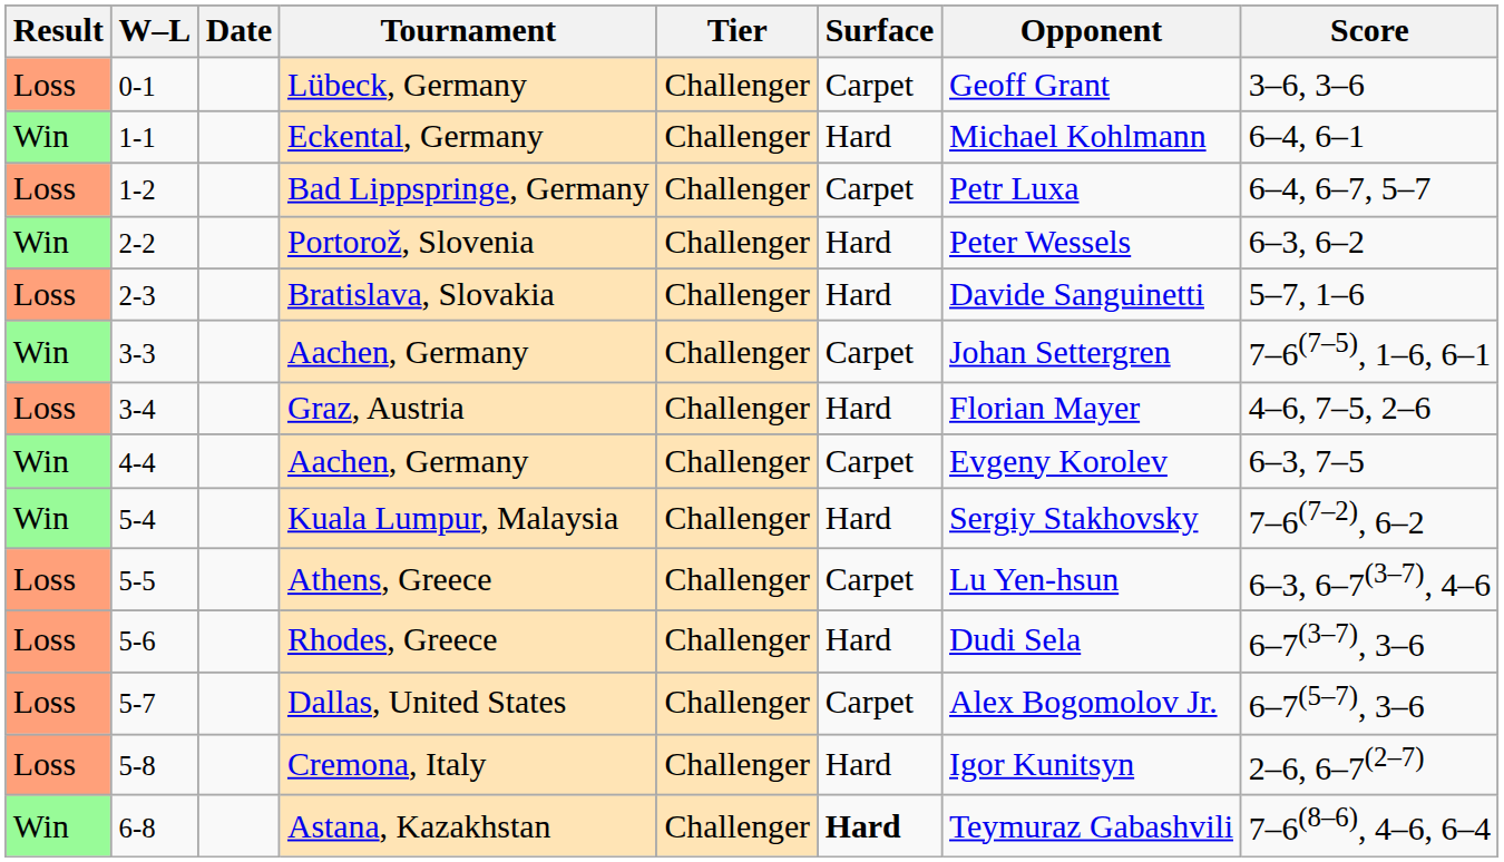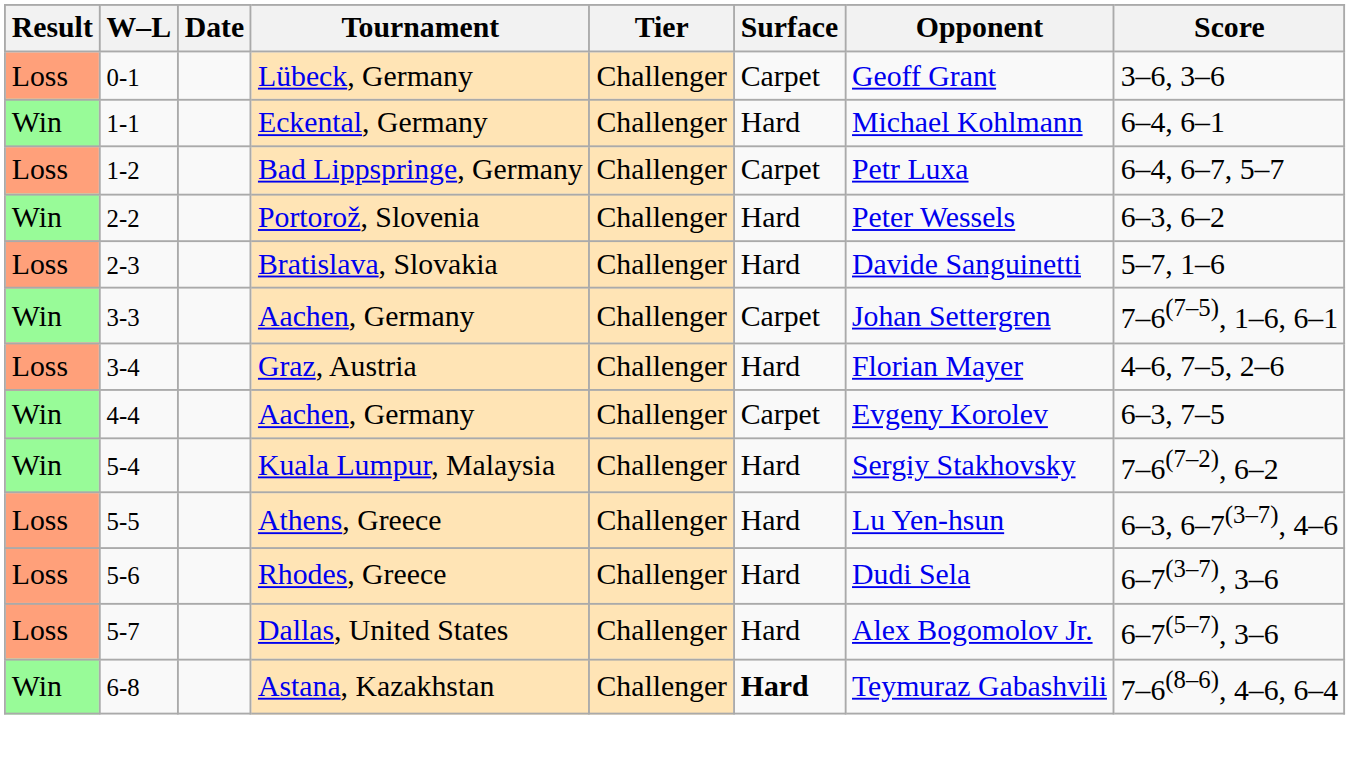 <table class="sortable wikitable">
 <tr>
 <th>Result</th>
 <th class="unsortable">W–L</th>
 <th>Date</th>
 <th>Tournament</th>
 <th>Tier</th>
 <th>Surface</th>
 <th>Opponent</th>
 <th class="unsortable">Score</th>
 </tr>
 <tr>
 <td style="background:#ffa07a;">Loss</td>
 <td><small>0-1</small></td>
 <td></td>
 <td style="background:moccasin;"><a href='#'>Lübeck</a>, Germany</td>
 <td style="background:moccasin;">Challenger</td>
 <td>Carpet</td>
 <td> <a href='#'>Geoff Grant</a></td>
 <td>3–6, 3–6</td>
 </tr>
 <tr>
 <td style="background:#98fb98;">Win</td>
 <td><small>1-1</small></td>
 <td></td>
 <td style="background:moccasin;"><a href='#'>Eckental</a>, Germany</td>
 <td style="background:moccasin;">Challenger</td>
 <td>Hard</td>
 <td> <a href='#'>Michael Kohlmann</a></td>
 <td>6–4, 6–1</td>
 </tr>
 <tr>
 <td style="background:#ffa07a;">Loss</td>
 <td><small>1-2</small></td>
 <td></td>
 <td style="background:moccasin;"><a href='#'>Bad Lippspringe</a>, Germany</td>
 <td style="background:moccasin;">Challenger</td>
 <td>Carpet</td>
 <td> <a href='#'>Petr Luxa</a></td>
 <td>6–4, 6–7, 5–7</td>
 </tr>
 <tr>
 <td style="background:#98fb98;">Win</td>
 <td><small>2-2</small></td>
 <td></td>
 <td style="background:moccasin;"><a href='#'>Portorož</a>, Slovenia</td>
 <td style="background:moccasin;">Challenger</td>
 <td>Hard</td>
 <td> <a href='#'>Peter Wessels</a></td>
 <td>6–3, 6–2</td>
 </tr>
 <tr>
 <td style="background:#ffa07a;">Loss</td>
 <td><small>2-3</small></td>
 <td></td>
 <td style="background:moccasin;"><a href='#'>Bratislava</a>, Slovakia</td>
 <td style="background:moccasin;">Challenger</td>
 <td>Hard</td>
 <td> <a href='#'>Davide Sanguinetti</a></td>
 <td>5–7, 1–6</td>
 </tr>
 <tr>
 <td style="background:#98fb98;">Win</td>
 <td><small>3-3</small></td>
 <td></td>
 <td style="background:moccasin;"><a href='#'>Aachen</a>, Germany</td>
 <td style="background:moccasin;">Challenger</td>
 <td>Carpet</td>
 <td> <a href='#'>Johan Settergren</a></td>
 <td>7–6<sup>(7–5)</sup>, 1–6, 6–1</td>
 </tr>
 <tr>
 <td style="background:#ffa07a;">Loss</td>
 <td><small>3-4</small></td>
 <td></td>
 <td style="background:moccasin;"><a href='#'>Graz</a>, Austria</td>
 <td style="background:moccasin;">Challenger</td>
 <td>Hard</td>
 <td> <a href='#'>Florian Mayer</a></td>
 <td>4–6, 7–5, 2–6</td>
 </tr>
 <tr>
 <td style="background:#98fb98;">Win</td>
 <td><small>4-4</small></td>
 <td></td>
 <td style="background:moccasin;"><a href='#'>Aachen</a>, Germany</td>
 <td style="background:moccasin;">Challenger</td>
 <td>Carpet</td>
 <td> <a href='#'>Evgeny Korolev</a></td>
 <td>6–3, 7–5</td>
 </tr>
 <tr>
 <td style="background:#98fb98;">Win</td>
 <td><small>5-4</small></td>
 <td></td>
 <td style="background:moccasin;"><a href='#'>Kuala Lumpur</a>, Malaysia</td>
 <td style="background:moccasin;">Challenger</td>
 <td>Hard</td>
 <td> <a href='#'>Sergiy Stakhovsky</a></td>
 <td>7–6<sup>(7–2)</sup>, 6–2</td>
 </tr>
 <tr>
 <td style="background:#ffa07a;">Loss</td>
 <td><small>5-5</small></td>
 <td></td>
 <td style="background:moccasin;"><a href='#'>Athens</a>, Greece</td>
 <td style="background:moccasin;">Challenger</td>
-<td>Carpet</td>
+<td>Hard</td>
 <td> <a href='#'>Lu Yen-hsun</a></td>
 <td>6–3, 6–7<sup>(3–7)</sup>, 4–6</td>
 </tr>
 <tr>
 <td style="background:#ffa07a;">Loss</td>
 <td><small>5-6</small></td>
 <td></td>
 <td style="background:moccasin;"><a href='#'>Rhodes</a>, Greece</td>
 <td style="background:moccasin;">Challenger</td>
 <td>Hard</td>
 <td> <a href='#'>Dudi Sela</a></td>
 <td>6–7<sup>(3–7)</sup>, 3–6</td>
 </tr>
 <tr>
 <td style="background:#ffa07a;">Loss</td>
 <td><small>5-7</small></td>
 <td></td>
 <td style="background:moccasin;"><a href='#'>Dallas</a>, United States</td>
 <td style="background:moccasin;">Challenger</td>
-<td>Carpet</td>
+<td>Hard</td>
 <td> <a href='#'>Alex Bogomolov Jr.</a></td>
 <td>6–7<sup>(5–7)</sup>, 3–6</td>
-</tr>
-<tr>
-<td style="background:#ffa07a;">Loss</td>
-<td><small>5-8</small></td>
-<td></td>
-<td style="background:moccasin;"><a href='#'>Cremona</a>, Italy</td>
-<td style="background:moccasin;">Challenger</td>
-<td>Hard</td>
-<td> <a href='#'>Igor Kunitsyn</a></td>
-<td>2–6, 6–7<sup>(2–7)</sup></td>
 </tr>
 <tr>
 <td style="background:#98fb98;">Win</td>
 <td><small>6-8</small></td>
 <td></td>
 <td style="background:moccasin;"><a href='#'>Astana</a>, Kazakhstan</td>
 <td style="background:moccasin;">Challenger</td>
 <td><strong>Hard</strong></td>
 <td> <a href='#'>Teymuraz Gabashvili</a></td>
 <td>7–6<sup>(8–6)</sup>, 4–6, 6–4</td>
 </tr>
 </table>
